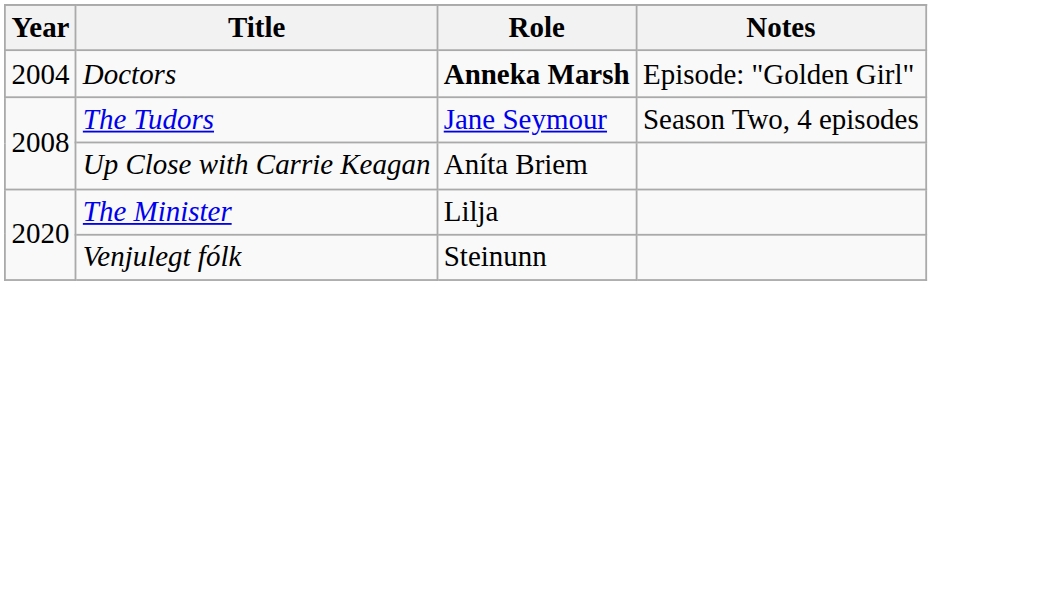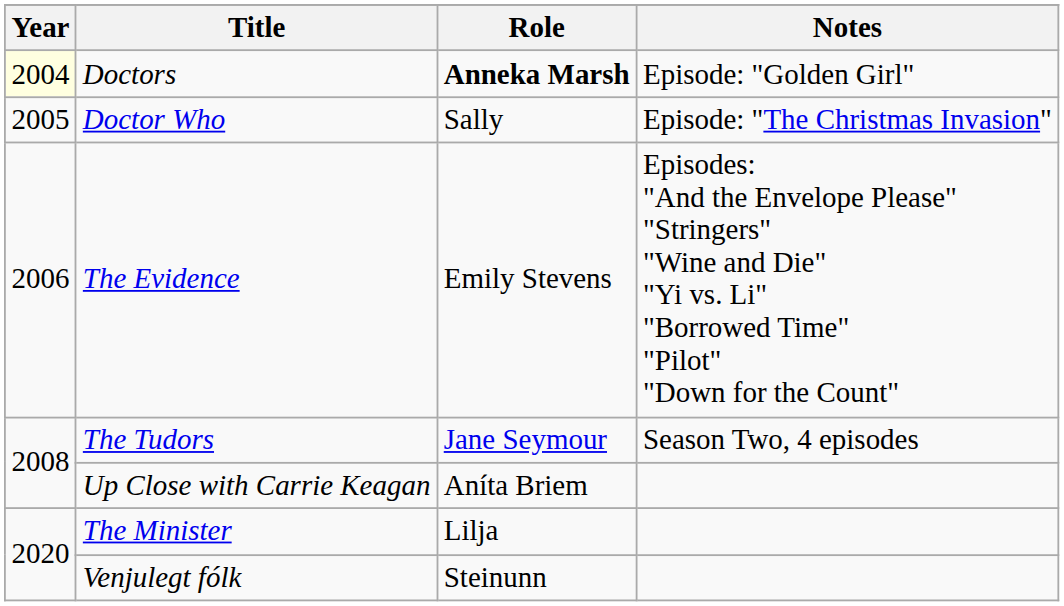 <table class="wikitable">
 <tr>
 </tr>
 <tr>
 <th>Year</th>
 <th>Title</th>
 <th>Role</th>
 <th>Notes</th>
 </tr>
 <tr>
-<td>2004</td>
+<td style="background: lightyellow;">2004</td>
 <td><em>Doctors</em></td>
 <td><strong>Anneka Marsh</strong></td>
 <td>Episode: "Golden Girl"</td>
+</tr>
+<tr>
+<td>2005</td>
+<td><a href='#'><em>Doctor Who</em></a></td>
+<td>Sally</td>
+<td>Episode: "<a href='#'>The Christmas Invasion</a>"</td>
+</tr>
+<tr>
+<td>2006</td>
+<td><em><a href='#'>The Evidence</a></em></td>
+<td>Emily Stevens</td>
+<td>Episodes:<br>"And the Envelope Please"<br>"Stringers"<br>"Wine and Die"<br>"Yi vs. Li"<br>"Borrowed Time"<br>"Pilot"<br>"Down for the Count"</td>
 </tr>
 <tr>
 <td rowspan=2>2008</td>
 <td><em><a href='#'>The Tudors</a></em></td>
 <td><a href='#'>Jane Seymour</a></td>
 <td>Season Two, 4 episodes</td>
 </tr>
 <tr>
 <td><em>Up Close with Carrie Keagan</em></td>
 <td>Aníta Briem</td>
 <td></td>
 </tr>
 <tr>
 <td rowspan=2>2020</td>
 <td><em><a href='#'>The Minister</a></em></td>
 <td>Lilja</td>
 <td></td>
 </tr>
 <tr>
 <td><em>Venjulegt fólk</em></td>
 <td>Steinunn</td>
 <td></td>
 </tr>
 </table>
